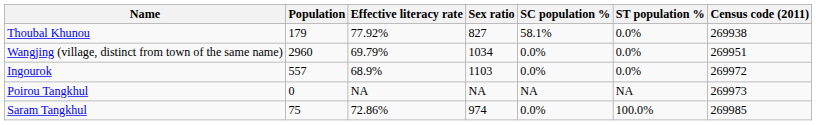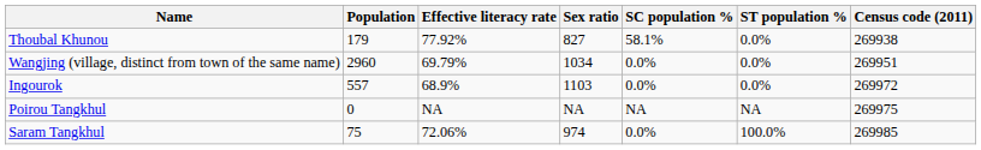 <table class="wikitable sortable">
 <tr>
 <th>Name</th>
 <th>Population</th>
 <th>Effective literacy rate</th>
 <th>Sex ratio</th>
 <th>SC population %</th>
 <th>ST population %</th>
 <th>Census code (2011)</th>
 </tr>
 <tr>
 <td><a href='#'>Thoubal Khunou</a></td>
 <td>179</td>
 <td>77.92%</td>
 <td>827</td>
 <td>58.1%</td>
 <td>0.0%</td>
 <td>269938</td>
 </tr>
 <tr>
 <td><a href='#'>Wangjing</a> (village, distinct from town of the same name)</td>
 <td>2960</td>
 <td>69.79%</td>
 <td>1034</td>
 <td>0.0%</td>
 <td>0.0%</td>
 <td>269951</td>
 </tr>
 <tr>
 <td><a href='#'>Ingourok</a></td>
 <td>557</td>
 <td>68.9%</td>
 <td>1103</td>
 <td>0.0%</td>
 <td>0.0%</td>
 <td>269972</td>
 </tr>
 <tr>
 <td><a href='#'>Poirou Tangkhul</a></td>
 <td>0</td>
 <td>NA</td>
 <td>NA</td>
 <td>NA</td>
 <td>NA</td>
-<td>269973</td>
+<td>269975</td>
 </tr>
 <tr>
 <td><a href='#'>Saram Tangkhul</a></td>
 <td>75</td>
-<td>72.86%</td>
+<td>72.06%</td>
 <td>974</td>
 <td>0.0%</td>
 <td>100.0%</td>
 <td>269985</td>
 </tr>
 </table>
